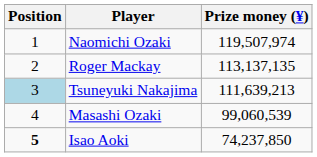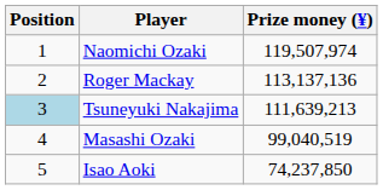 <table class="wikitable">
 <tr>
 <th>Position</th>
 <th>Player</th>
 <th>Prize money (<a href='#'>¥</a>)</th>
 </tr>
 <tr>
 <td align=center>1</td>
 <td> <a href='#'>Naomichi Ozaki</a></td>
 <td align=center>119,507,974</td>
 </tr>
 <tr>
 <td align=center>2</td>
 <td> <a href='#'>Roger Mackay</a></td>
-<td align=center>113,137,135</td>
+<td align=center>113,137,136</td>
 </tr>
 <tr>
 <td align=center style="background: lightblue;">3</td>
 <td> <a href='#'>Tsuneyuki Nakajima</a></td>
 <td align=center>111,639,213</td>
 </tr>
 <tr>
 <td align=center>4</td>
 <td> <a href='#'>Masashi Ozaki</a></td>
-<td align=center>99,060,539</td>
+<td align=center>99,040,519</td>
 </tr>
 <tr>
-<td align=center><strong>5</strong></td>
+<td align=center>5</td>
 <td> <a href='#'>Isao Aoki</a></td>
 <td align=center>74,237,850</td>
 </tr>
 </table>
